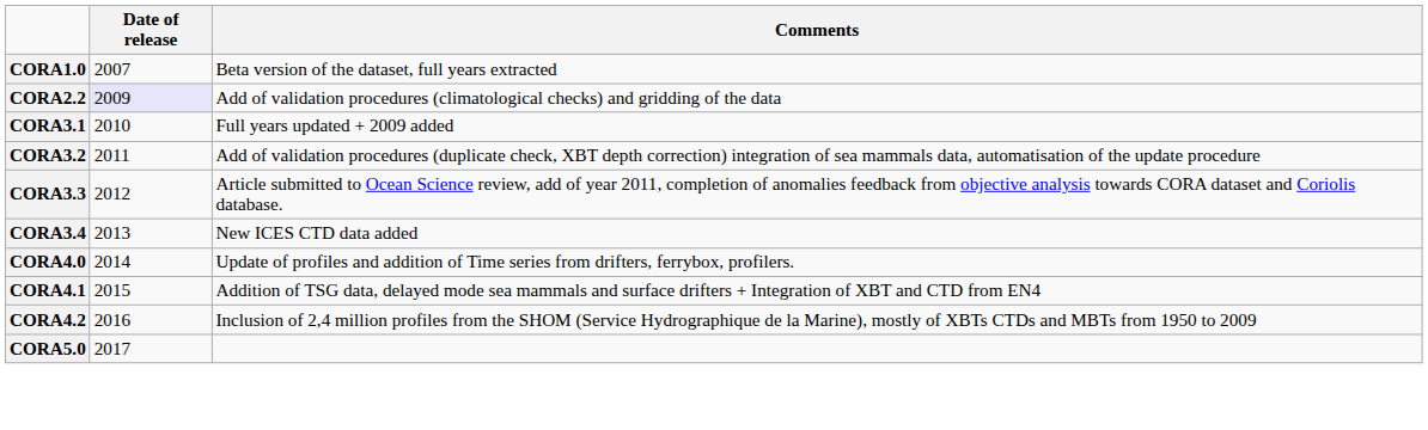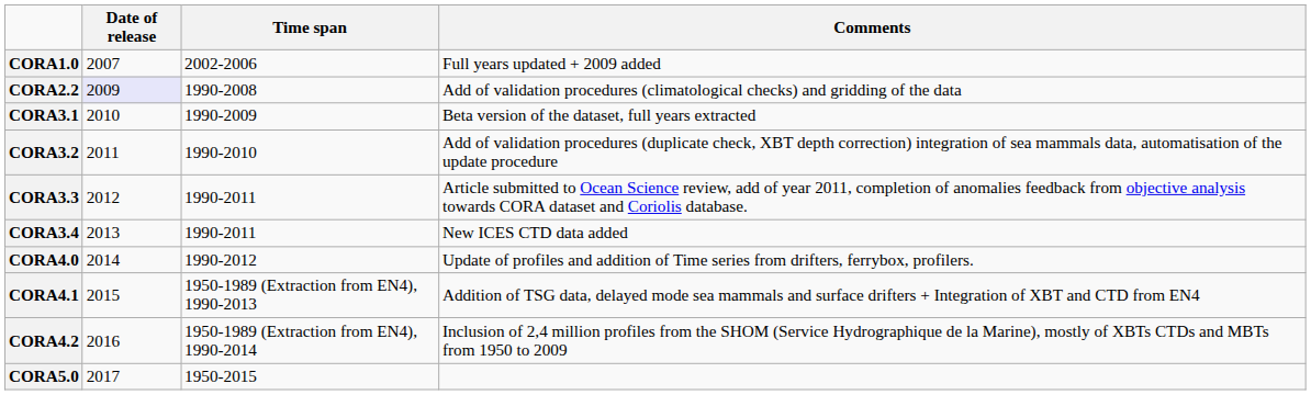 <table class="wikitable alternance centre">
 <tr>
 <td></td>
 <th scope="col">Date of release</th>
+<th scope="col">Time span</th>
 <th scope="col">Comments</th>
 </tr>
 <tr>
 <th scope="row">CORA1.0</th>
 <td>2007</td>
-<td>Beta version of the dataset, full years extracted</td>
+<td>2002-2006</td>
+<td>Full years updated + 2009 added</td>
 </tr>
 <tr>
 <th scope="row">CORA2.2</th>
 <td style="background: lavender;">2009</td>
+<td>1990-2008</td>
 <td>Add of validation procedures (climatological checks) and gridding of the data</td>
 </tr>
 <tr>
 <th scope="row">CORA3.1</th>
 <td>2010</td>
-<td>Full years updated + 2009 added</td>
+<td>1990-2009</td>
+<td>Beta version of the dataset, full years extracted</td>
 </tr>
 <tr>
 <th scope="row">CORA3.2</th>
 <td>2011</td>
+<td>1990-2010</td>
 <td>Add of validation procedures (duplicate check, XBT depth correction) integration of sea mammals data, automatisation of the update procedure</td>
 </tr>
 <tr>
 <th scope="row">CORA3.3</th>
 <td>2012</td>
+<td>1990-2011</td>
 <td>Article submitted to <a href='#'>Ocean Science</a> review, add of year 2011, completion of anomalies feedback from <a href='#'>objective analysis</a> towards CORA dataset and <a href='#'>Coriolis</a> database.</td>
 </tr>
 <tr>
 <th scope="row">CORA3.4</th>
 <td>2013</td>
+<td>1990-2011</td>
 <td>New ICES CTD data added</td>
 </tr>
 <tr>
 <th scope="row">CORA4.0</th>
 <td>2014</td>
+<td>1990-2012</td>
 <td>Update of profiles and addition of Time series from drifters, ferrybox, profilers.</td>
 </tr>
 <tr>
 <th>CORA4.1</th>
 <td>2015</td>
+<td>1950-1989 (Extraction from EN4), 1990-2013</td>
 <td>Addition of TSG data, delayed mode sea mammals and surface drifters + Integration of XBT and CTD from EN4</td>
 </tr>
 <tr>
 <th>CORA4.2</th>
 <td>2016</td>
+<td>1950-1989 (Extraction from EN4), 1990-2014</td>
 <td>Inclusion of 2,4 million profiles from the SHOM (Service Hydrographique de la Marine), mostly of XBTs CTDs and MBTs from 1950 to 2009</td>
 </tr>
 <tr>
 <th>CORA5.0</th>
 <td>2017</td>
+<td>1950-2015</td>
 <td></td>
 </tr>
 </table>
